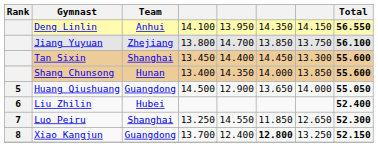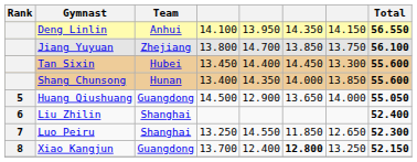 <table class="wikitable sortable" style="text-align:center; font-size:95%">
 <tr>
 <th>Rank</th>
 <th>Gymnast</th>
 <th>Team</th>
 <th></th>
 <th></th>
 <th></th>
 <th></th>
 <th>Total</th>
 </tr>
 <tr bgcolor=fffcaf>
 <th scope=row style="text-align:center"></th>
 <td align=left><a href='#'>Deng Linlin</a></td>
 <td><a href='#'>Anhui</a></td>
 <td>14.100</td>
 <td>13.950</td>
 <td>14.350</td>
 <td>14.150</td>
 <td><strong>56.550</strong></td>
 </tr>
 <tr bgcolor=e5e5e5>
 <th scope=row style="text-align:center"></th>
 <td align=left><a href='#'>Jiang Yuyuan</a></td>
 <td><a href='#'>Zhejiang</a></td>
 <td>13.800</td>
 <td>14.700</td>
 <td>13.850</td>
 <td>13.750</td>
 <td><strong>56.100</strong></td>
 </tr>
 <tr bgcolor=eecc99>
 <th scope=row style="text-align:center"></th>
 <td align=left><a href='#'>Tan Sixin</a></td>
-<td><a href='#'>Shanghai</a></td>
+<td><a href='#'>Hubei</a></td>
 <td>13.450</td>
 <td>14.400</td>
 <td>14.450</td>
 <td>13.300</td>
 <td><strong>55.600</strong></td>
 </tr>
 <tr bgcolor=eecc99>
 <th scope=row style="text-align:center"></th>
 <td align=left><a href='#'>Shang Chunsong</a></td>
 <td><a href='#'>Hunan</a></td>
 <td>13.400</td>
 <td>14.350</td>
 <td>14.000</td>
 <td>13.850</td>
 <td><strong>55.600</strong></td>
 </tr>
 <tr>
 <th scope=row style="text-align:center">5</th>
 <td align=left><a href='#'>Huang Qiushuang</a></td>
 <td><a href='#'>Guangdong</a></td>
 <td>14.500</td>
 <td>12.900</td>
 <td>13.650</td>
 <td>14.000</td>
 <td><strong>55.050</strong></td>
 </tr>
 <tr>
 <th scope=row style="text-align:center">6</th>
 <td align=left><a href='#'>Liu Zhilin</a></td>
-<td><a href='#'>Hubei</a></td>
+<td><a href='#'>Shanghai</a></td>
 <td></td>
 <td></td>
 <td></td>
 <td></td>
 <td><strong>52.400</strong></td>
 </tr>
 <tr>
 <th scope=row style="text-align:center">7</th>
 <td align=left><a href='#'>Luo Peiru</a></td>
 <td><a href='#'>Shanghai</a></td>
 <td>13.250</td>
 <td>14.550</td>
 <td>11.850</td>
 <td>12.650</td>
 <td><strong>52.300</strong></td>
 </tr>
 <tr>
 <th scope=row style="text-align:center">8</th>
 <td align=left><a href='#'>Xiao Kangjun</a></td>
 <td><a href='#'>Guangdong</a></td>
 <td>13.700</td>
 <td>12.400</td>
 <td><strong>12.800</strong></td>
 <td>13.250</td>
 <td><strong>52.150</strong></td>
 </tr>
 <tr>
 </tr>
 </table>
